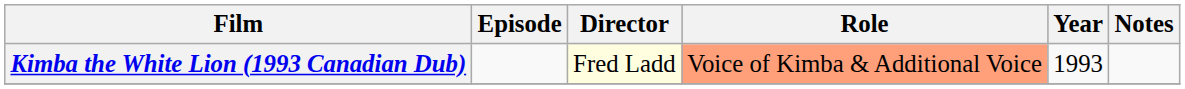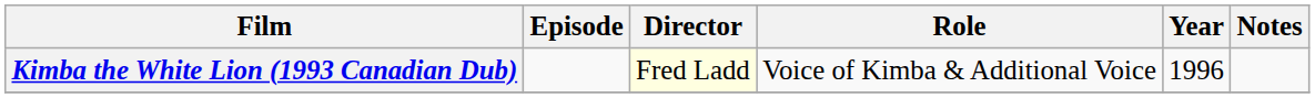 <table class="wikitable plainrowheaders sortable">
 <tr>
 <th scope="col" class="unsortable">Film</th>
 <th scope="col">Episode</th>
 <th scope="col">Director</th>
 <th scope="col">Role</th>
 <th scope="col">Year</th>
 <th scope="col" class="unsortable">Notes</th>
 </tr>
 <tr>
 <th scope="row"><em><a href='#'>Kimba the White Lion (1993 Canadian Dub)</a></em></th>
 <td></td>
 <td style="background: lightyellow;">Fred Ladd</td>
-<td style="background: lightsalmon;">Voice of Kimba & Additional Voice</td>
-<td>1993</td>
+<td>Voice of Kimba & Additional Voice</td>
+<td>1996</td>
 <td></td>
 </tr>
 <tr>
 </tr>
 </table>
